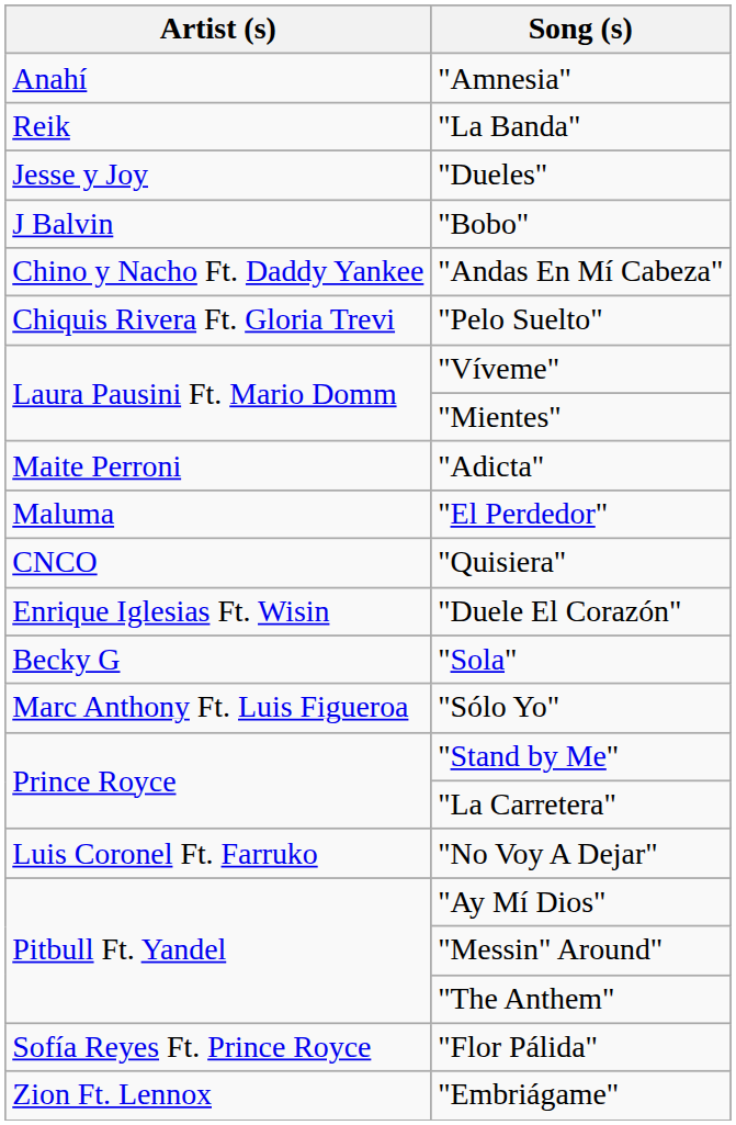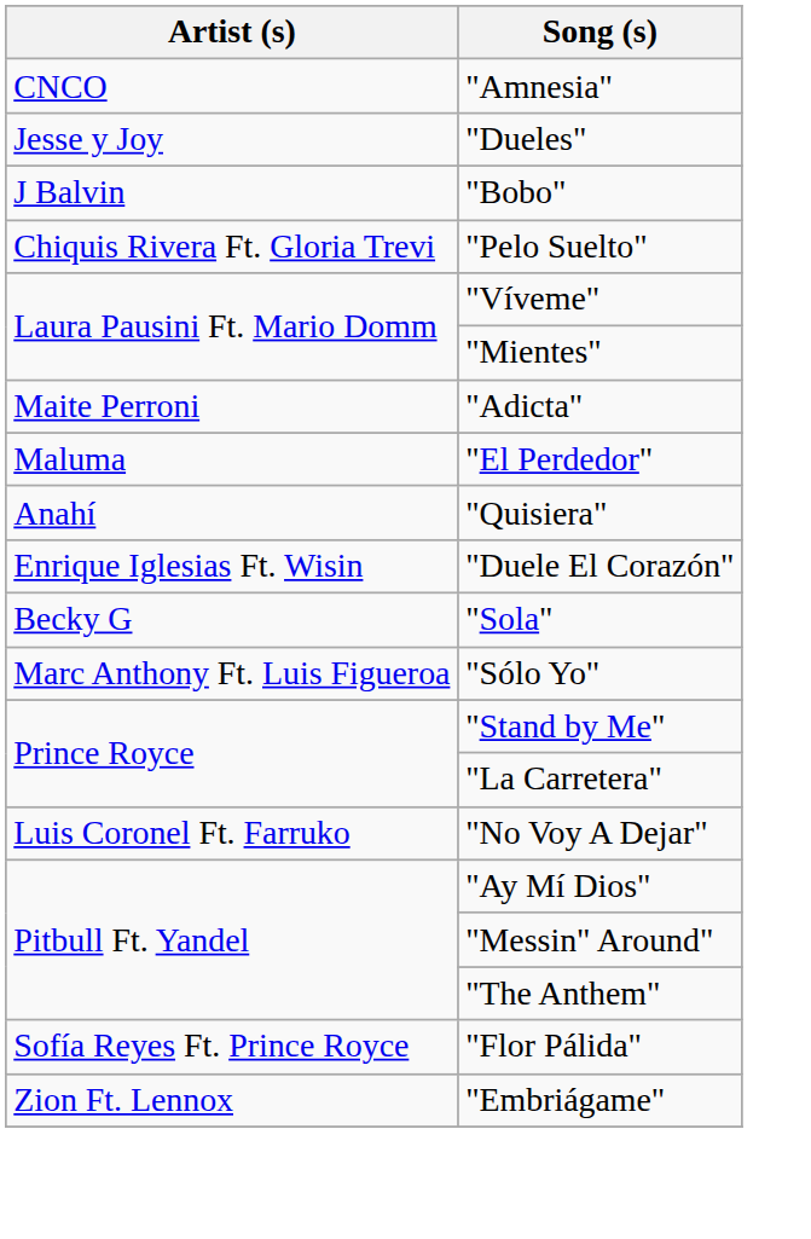 <table class="wikitable">
 <tr>
 <th>Artist (s)</th>
 <th>Song (s)</th>
 </tr>
 <tr>
-<td><a href='#'>Anahí</a></td>
+<td><a href='#'>CNCO</a></td>
 <td>"Amnesia"</td>
-</tr>
-<tr>
-<td><a href='#'>Reik</a></td>
-<td>"La Banda"</td>
 </tr>
 <tr>
 <td><a href='#'>Jesse y Joy</a></td>
 <td>"Dueles"</td>
 </tr>
 <tr>
 <td><a href='#'>J Balvin</a></td>
 <td>"Bobo"</td>
-</tr>
-<tr>
-<td><a href='#'>Chino y Nacho</a> Ft. <a href='#'>Daddy Yankee</a></td>
-<td>"Andas En Mí Cabeza"</td>
 </tr>
 <tr>
 <td><a href='#'>Chiquis Rivera</a> Ft. <a href='#'>Gloria Trevi</a></td>
 <td>"Pelo Suelto"</td>
 </tr>
 <tr>
 <td rowspan="2"><a href='#'>Laura Pausini</a> Ft. <a href='#'>Mario Domm</a></td>
 <td>"Víveme"</td>
 </tr>
 <tr>
 <td>"Mientes"</td>
 </tr>
 <tr>
 <td><a href='#'>Maite Perroni</a></td>
 <td>"Adicta"</td>
 </tr>
 <tr>
 <td><a href='#'>Maluma</a></td>
 <td>"<a href='#'>El Perdedor</a>"</td>
 </tr>
 <tr>
-<td><a href='#'>CNCO</a></td>
+<td><a href='#'>Anahí</a></td>
 <td>"Quisiera"</td>
 </tr>
 <tr>
 <td><a href='#'>Enrique Iglesias</a> Ft. <a href='#'>Wisin</a></td>
 <td>"Duele El Corazón"</td>
 </tr>
 <tr>
 <td><a href='#'>Becky G</a></td>
 <td>"<a href='#'>Sola</a>"</td>
 </tr>
 <tr>
 <td><a href='#'>Marc Anthony</a> Ft. <a href='#'>Luis Figueroa</a></td>
 <td>"Sólo Yo"</td>
 </tr>
 <tr>
 <td rowspan="2"><a href='#'>Prince Royce</a></td>
 <td>"<a href='#'>Stand by Me</a>"</td>
 </tr>
 <tr>
 <td>"La Carretera"</td>
 </tr>
 <tr>
 <td><a href='#'>Luis Coronel</a> Ft. <a href='#'>Farruko</a></td>
 <td>"No Voy A Dejar"</td>
 </tr>
 <tr>
 <td rowspan="3"><a href='#'>Pitbull</a> Ft. <a href='#'>Yandel</a></td>
 <td>"Ay Mí Dios"</td>
 </tr>
 <tr>
 <td>"Messin" Around"</td>
 </tr>
 <tr>
 <td>"The Anthem"</td>
 </tr>
 <tr>
 <td><a href='#'>Sofía Reyes</a> Ft. <a href='#'>Prince Royce</a></td>
 <td>"Flor Pálida"</td>
 </tr>
 <tr>
 <td><a href='#'>Zion Ft. Lennox</a></td>
 <td>"Embriágame"</td>
 </tr>
 <tr>
 </tr>
 </table>
